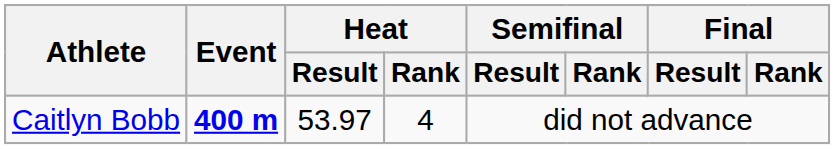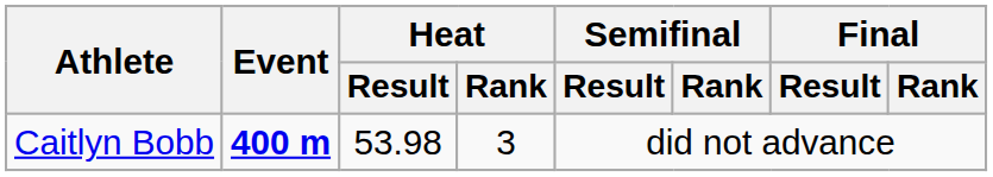 <table class="wikitable" style="font-size:90%; text-align:center">
 <tr>
 <th rowspan=2>Athlete</th>
 <th rowspan=2>Event</th>
 <th colspan=2>Heat</th>
 <th colspan=2>Semifinal</th>
 <th colspan=2>Final</th>
 </tr>
 <tr style="font-size:95%">
 <th>Result</th>
 <th>Rank</th>
 <th>Result</th>
 <th>Rank</th>
 <th>Result</th>
 <th>Rank</th>
 </tr>
 <tr>
 <td align=left><a href='#'>Caitlyn Bobb</a></td>
 <td align=left rowspan=1><strong><a href='#'>400 m</a></strong></td>
-<td>53.97</td>
-<td>4</td>
+<td>53.98</td>
+<td>3</td>
 <td colspan=4>did not advance</td>
 </tr>
 </table>
